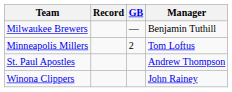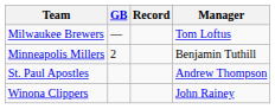 <table class="wikitable" style="text-align:left; font-size: 95%;">
 <tr>
 <th>Team</th>
+<th><a href='#'>GB</a></th>
 <th>Record</th>
-<th><a href='#'>GB</a></th>
 <th>Manager</th>
 </tr>
 <tr>
 <td><a href='#'>Milwaukee Brewers</a></td>
+<td>—</td>
 <td></td>
-<td>—</td>
-<td>Benjamin Tuthill</td>
+<td><a href='#'>Tom Loftus</a></td>
 </tr>
 <tr>
 <td><a href='#'>Minneapolis Millers</a></td>
+<td>2</td>
 <td></td>
-<td>2</td>
-<td><a href='#'>Tom Loftus</a></td>
+<td>Benjamin Tuthill</td>
 </tr>
 <tr>
 <td><a href='#'>St. Paul Apostles</a></td>
 <td></td>
 <td></td>
 <td><a href='#'>Andrew Thompson</a></td>
 </tr>
 <tr>
 <td><a href='#'>Winona Clippers</a></td>
 <td></td>
 <td></td>
 <td><a href='#'>John Rainey</a></td>
 </tr>
 </table>
